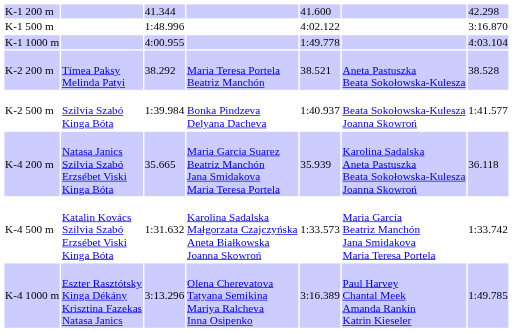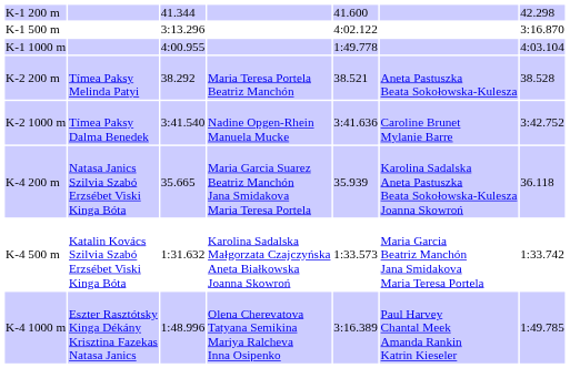 <table>
 <tr bgcolor=ccccff>
 <td>K-1 200 m</td>
 <td></td>
 <td>41.344</td>
 <td></td>
 <td>41.600</td>
 <td></td>
 <td>42.298</td>
 </tr>
 <tr>
 <td>K-1 500 m</td>
 <td></td>
-<td>1:48.996</td>
+<td>3:13.296</td>
 <td></td>
 <td>4:02.122</td>
 <td></td>
 <td>3:16.870</td>
 </tr>
 <tr bgcolor=ccccff>
 <td>K-1 1000 m</td>
 <td></td>
 <td>4:00.955</td>
 <td></td>
 <td>1:49.778</td>
 <td></td>
 <td>4:03.104</td>
 </tr>
 <tr bgcolor=ccccff>
 <td>K-2 200 m</td>
 <td><br><a href='#'>Tímea Paksy</a><br><a href='#'>Melinda Patyi</a></td>
 <td>38.292</td>
 <td><br><a href='#'>Maria Teresa Portela</a><br><a href='#'>Beatriz Manchón</a></td>
 <td>38.521</td>
 <td><br><a href='#'>Aneta Pastuszka</a><br><a href='#'>Beata Sokołowska-Kulesza</a></td>
 <td>38.528</td>
 </tr>
-<tr>
-<td>K-2 500 m</td>
-<td><br><a href='#'>Szilvia Szabó</a><br><a href='#'>Kinga Bóta</a></td>
-<td>1:39.984</td>
-<td><br><a href='#'>Bonka Pindzeva</a><br><a href='#'>Delyana Dacheva</a></td>
-<td>1:40.937</td>
-<td><br><a href='#'>Beata Sokołowska-Kulesza</a><br><a href='#'>Joanna Skowroń</a></td>
-<td>1:41.577</td>
+<tr bgcolor=ccccff>
+<td>K-2 1000 m</td>
+<td><br><a href='#'>Tímea Paksy</a><br><a href='#'>Dalma Benedek</a></td>
+<td>3:41.540</td>
+<td><br><a href='#'>Nadine Opgen-Rhein</a><br><a href='#'>Manuela Mucke</a></td>
+<td>3:41.636</td>
+<td><br><a href='#'>Caroline Brunet</a><br><a href='#'>Mylanie Barre</a></td>
+<td>3:42.752</td>
 </tr>
 <tr bgcolor=ccccff>
 <td>K-4 200 m</td>
 <td><br><a href='#'>Natasa Janics</a><br><a href='#'>Szilvia Szabó</a><br><a href='#'>Erzsébet Viski</a><br><a href='#'>Kinga Bóta</a></td>
 <td>35.665</td>
 <td><br><a href='#'>Maria Garcia Suarez</a><br><a href='#'>Beatriz Manchón</a><br><a href='#'>Jana Smidakova</a><br><a href='#'>Maria Teresa Portela</a></td>
 <td>35.939</td>
 <td><br><a href='#'>Karolina Sadalska</a><br><a href='#'>Aneta Pastuszka</a><br><a href='#'>Beata Sokołowska-Kulesza</a><br><a href='#'>Joanna Skowroń</a></td>
 <td>36.118</td>
 </tr>
 <tr>
 <td>K-4 500 m</td>
 <td><br><a href='#'>Katalin Kovács</a><br><a href='#'>Szilvia Szabó</a><br><a href='#'>Erzsébet Viski</a><br><a href='#'>Kinga Bóta</a></td>
 <td>1:31.632</td>
 <td><br><a href='#'>Karolina Sadalska</a><br><a href='#'>Małgorzata Czajczyńska</a><br><a href='#'>Aneta Białkowska</a><br><a href='#'>Joanna Skowroń</a></td>
 <td>1:33.573</td>
 <td><br><a href='#'>Maria Garcia</a><br><a href='#'>Beatriz Manchón</a><br><a href='#'>Jana Smidakova</a><br><a href='#'>Maria Teresa Portela</a></td>
 <td>1:33.742</td>
 </tr>
 <tr bgcolor=ccccff>
 <td>K-4 1000 m</td>
 <td><br><a href='#'>Eszter Rasztótsky</a><br><a href='#'>Kinga Dékány</a><br><a href='#'>Krisztina Fazekas</a><br><a href='#'>Natasa Janics</a></td>
-<td>3:13.296</td>
+<td>1:48.996</td>
 <td><br><a href='#'>Olena Cherevatova</a><br><a href='#'>Tatyana Semikina</a><br><a href='#'>Mariya Ralcheva</a><br><a href='#'>Inna Osipenko</a></td>
 <td>3:16.389</td>
 <td><br><a href='#'>Paul Harvey</a><br><a href='#'>Chantal Meek</a><br><a href='#'>Amanda Rankin</a><br><a href='#'>Katrin Kieseler</a></td>
 <td>1:49.785</td>
 </tr>
 </table>
